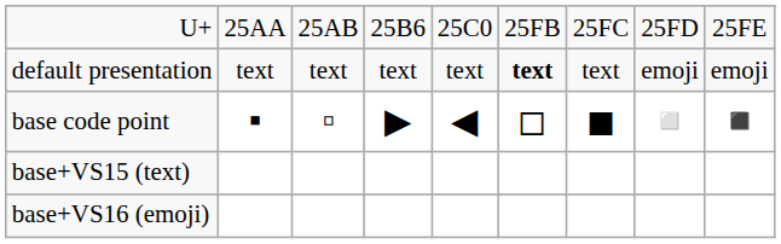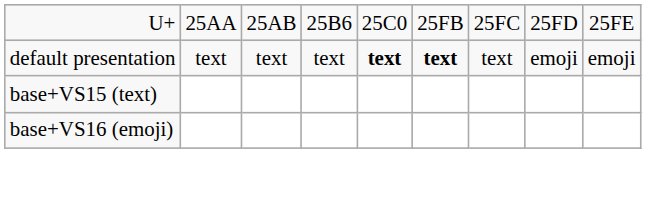 <table class="wikitable nounderlines" style="border-collapse:collapse;background:#FFFFFF;font-size:large;text-align:center">
 <tr style="background:#F8F8F8;font-size:small">
 <td style="text-align:right">U+</td>
 <td>25AA</td>
 <td>25AB</td>
 <td>25B6</td>
 <td>25C0</td>
 <td>25FB</td>
 <td>25FC</td>
 <td>25FD</td>
 <td>25FE</td>
 </tr>
 <tr style="background:#F8F8F8;font-size:small">
 <td style="text-align:left">default presentation</td>
 <td>text</td>
 <td>text</td>
 <td>text</td>
-<td>text</td>
+<td><strong>text</strong></td>
 <td><strong>text</strong></td>
 <td>text</td>
 <td>emoji</td>
 <td>emoji</td>
-</tr>
-<tr>
-<td style="background:#F8F8F8;font-size:small;text-align:left">base code point</td>
-<td>▪</td>
-<td>▫</td>
-<td>▶</td>
-<td>◀</td>
-<td>◻</td>
-<td>◼</td>
-<td>◽</td>
-<td>◾</td>
 </tr>
 <tr>
 <td style="background:#F8F8F8;font-size:small;text-align:left">base+VS15 (text)</td>
 <td></td>
 <td></td>
 <td></td>
 <td></td>
 <td></td>
 <td></td>
 <td></td>
 <td></td>
 </tr>
 <tr>
 <td style="background:#F8F8F8;font-size:small;text-align:left">base+VS16 (emoji)</td>
 <td></td>
 <td></td>
 <td></td>
 <td></td>
 <td></td>
 <td></td>
 <td></td>
 <td></td>
 </tr>
 </table>
